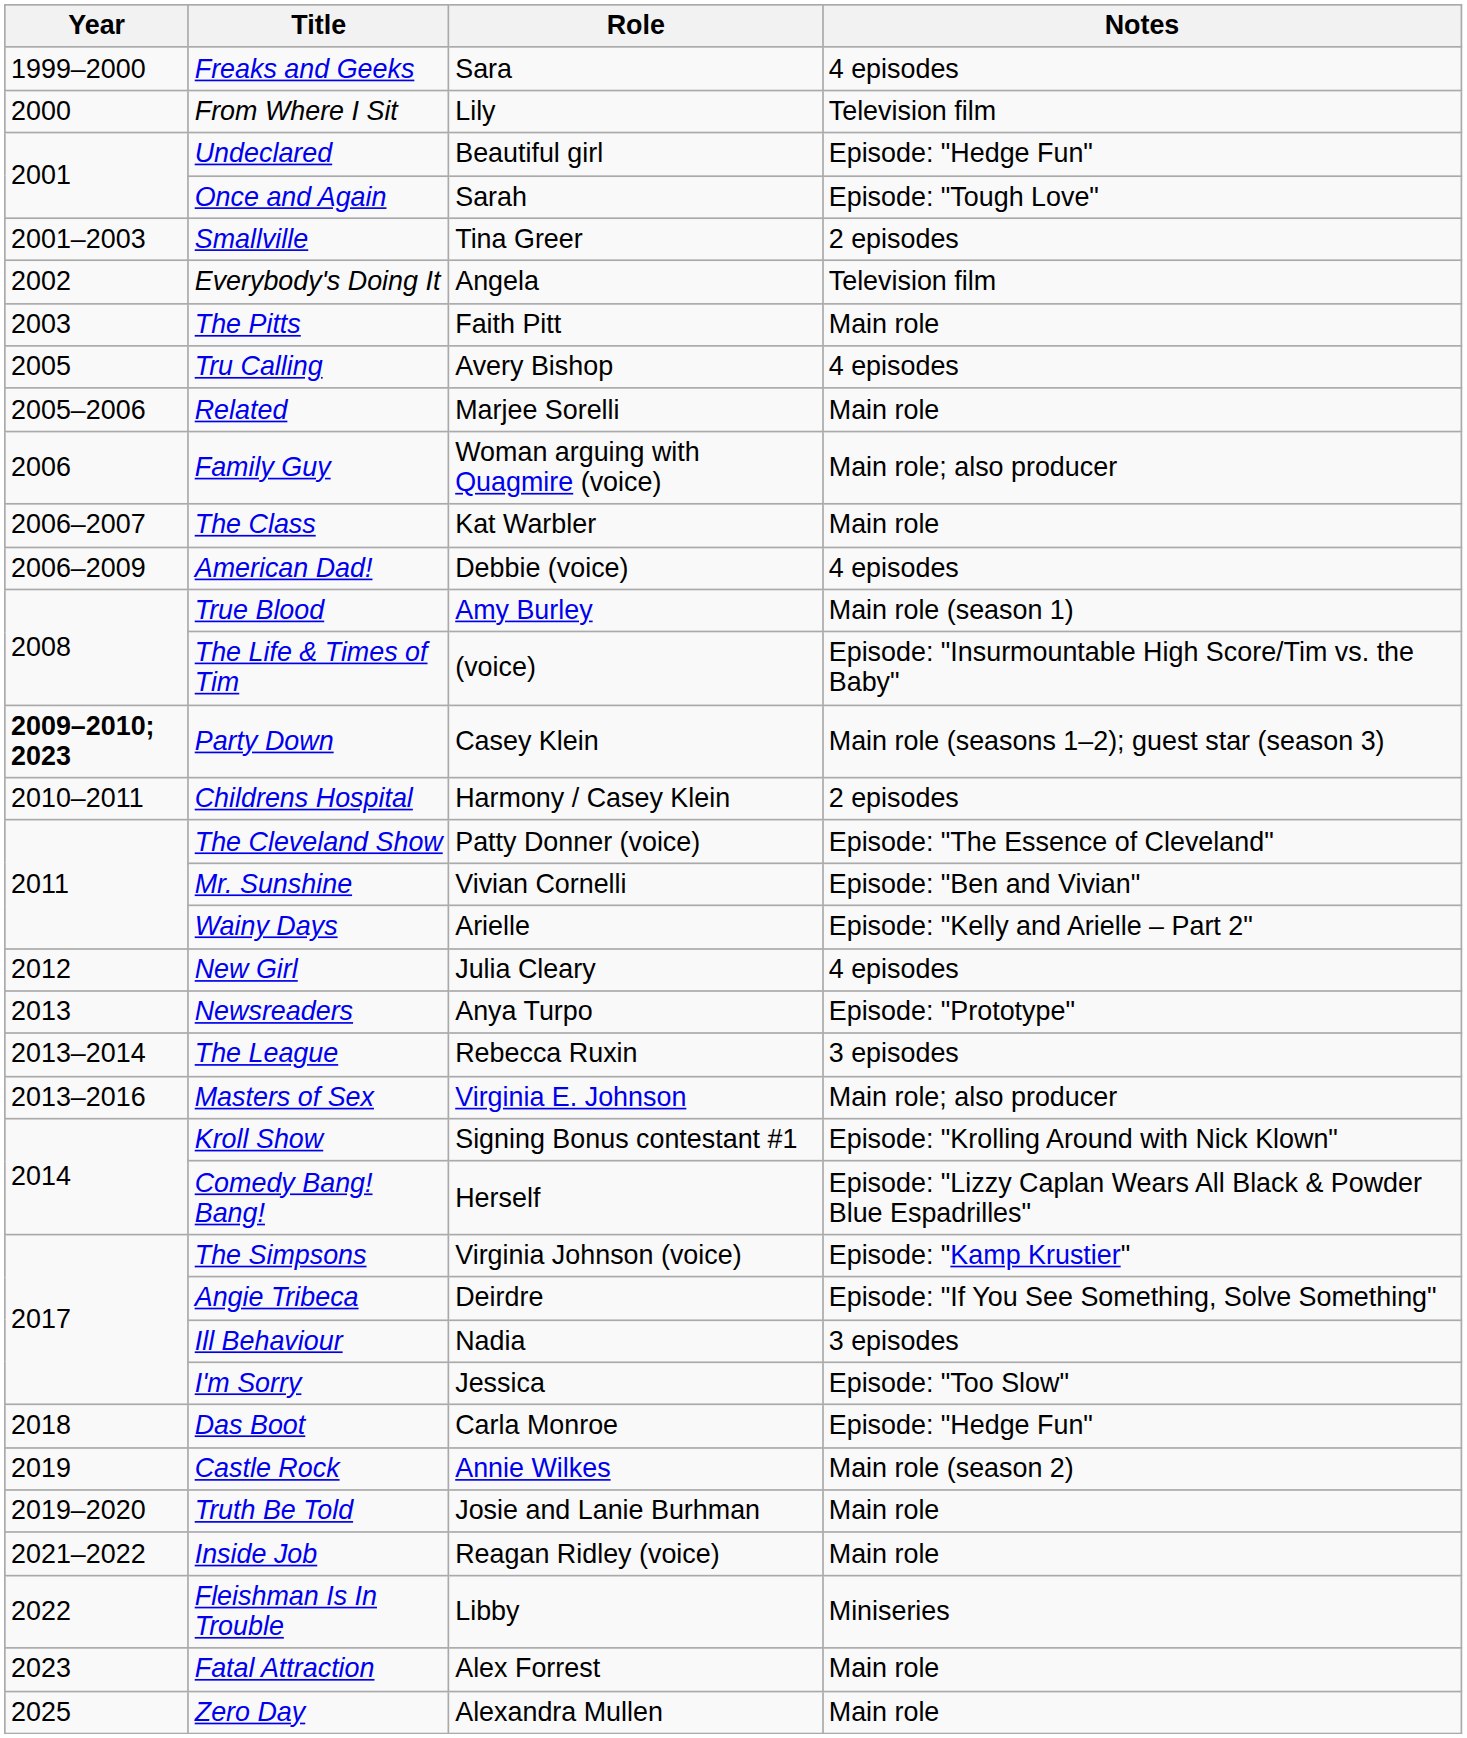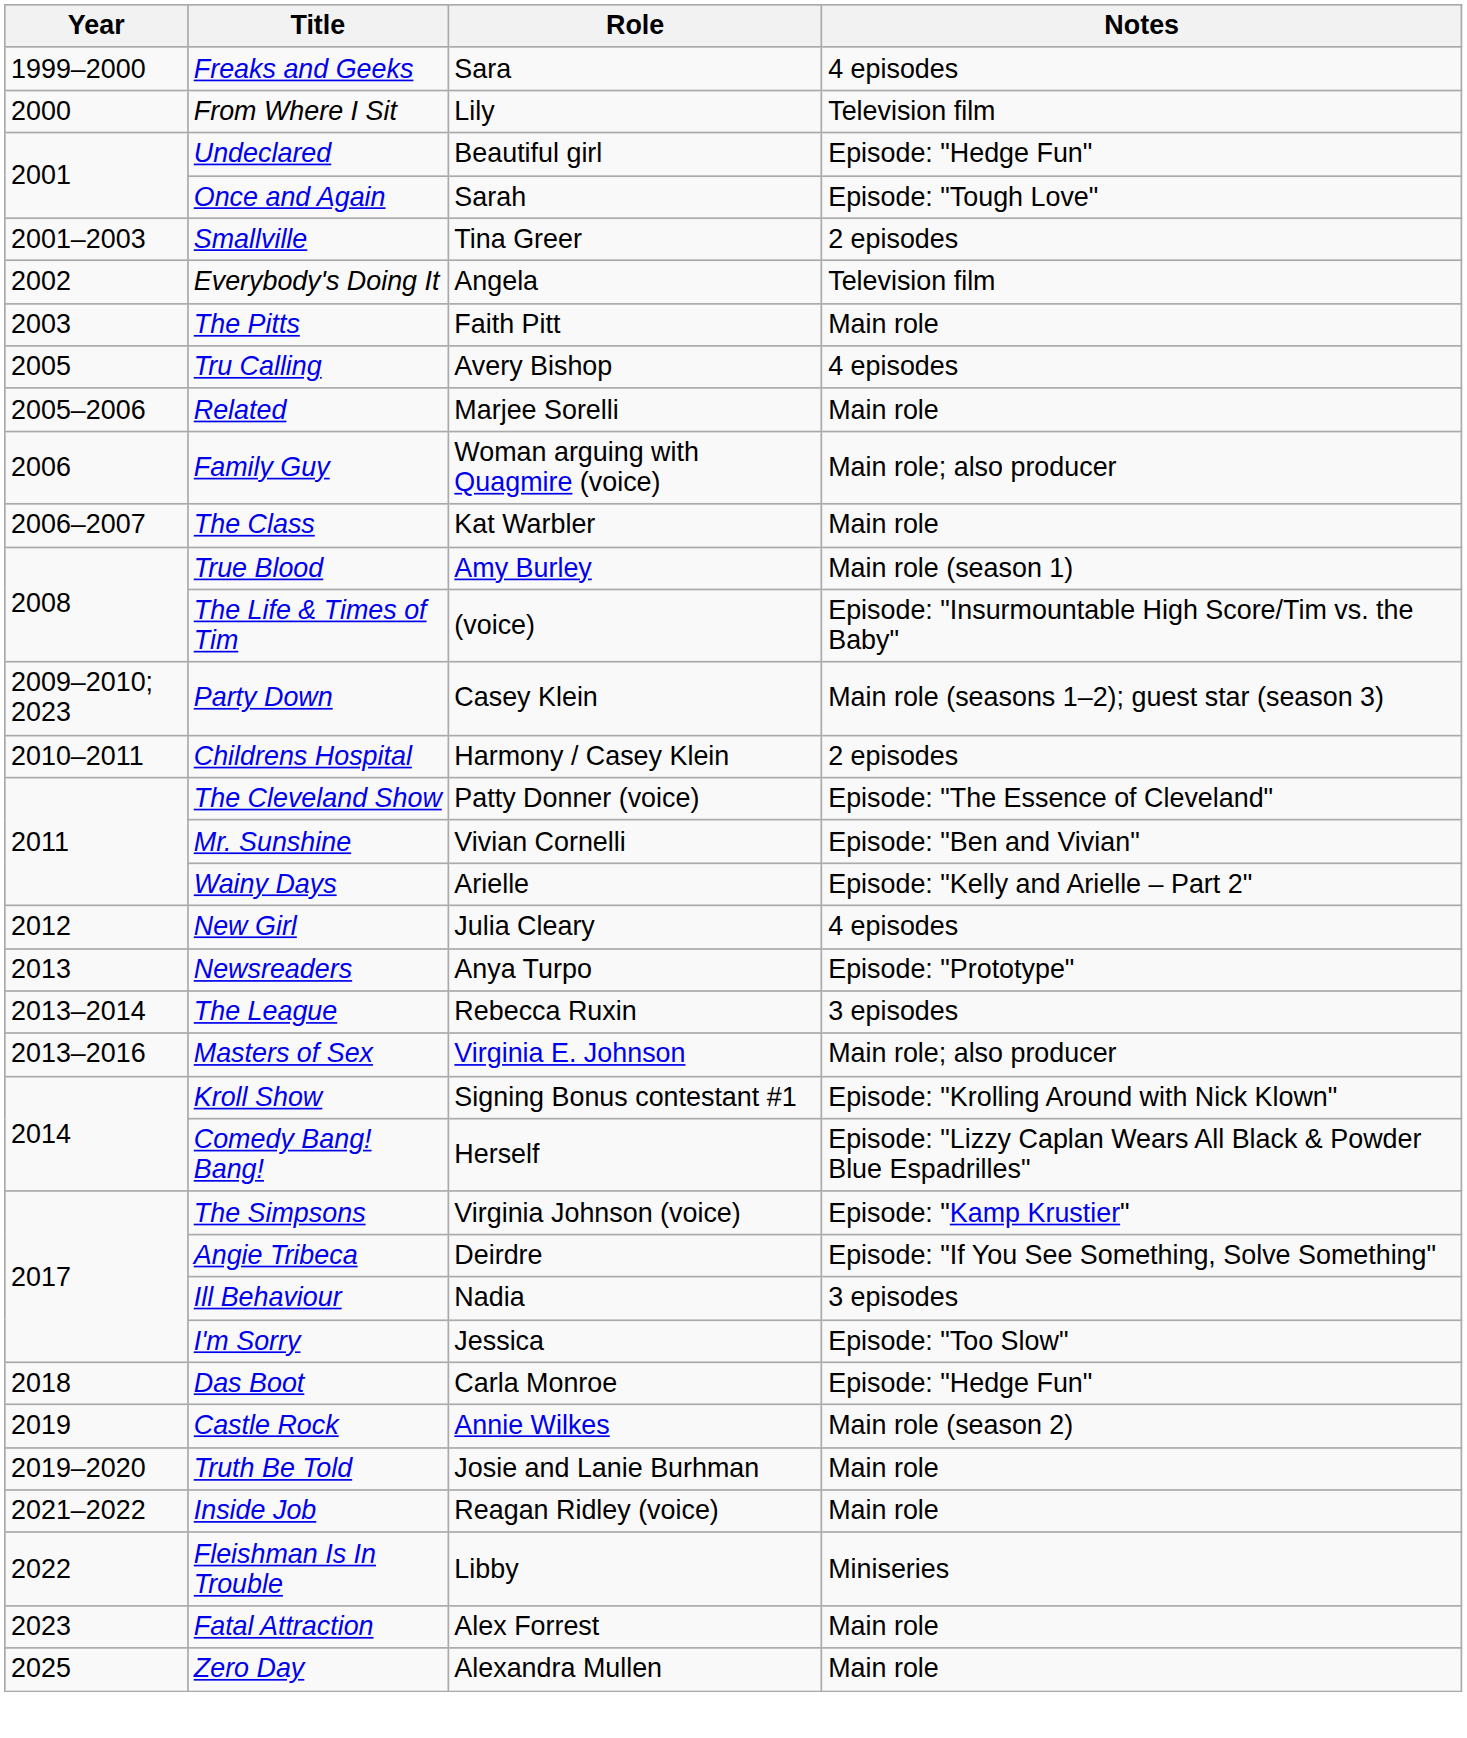 <table class="wikitable sortable">
 <tr>
 <th>Year</th>
 <th>Title</th>
 <th>Role</th>
 <th class="unsortable">Notes</th>
 </tr>
 <tr>
 <td>1999–2000</td>
 <td><em><a href='#'>Freaks and Geeks</a></em></td>
 <td>Sara</td>
 <td>4 episodes</td>
 </tr>
 <tr>
 <td>2000</td>
 <td><em>From Where I Sit</em></td>
 <td>Lily</td>
 <td>Television film</td>
 </tr>
 <tr>
 <td rowspan="2">2001</td>
 <td><em><a href='#'>Undeclared</a></em></td>
 <td>Beautiful girl</td>
 <td>Episode: "Hedge Fun"</td>
 </tr>
 <tr>
 <td><em><a href='#'>Once and Again</a></em></td>
 <td>Sarah</td>
 <td>Episode: "Tough Love"</td>
 </tr>
 <tr>
 <td>2001–2003</td>
 <td><em><a href='#'>Smallville</a></em></td>
 <td>Tina Greer</td>
 <td>2 episodes</td>
 </tr>
 <tr>
 <td>2002</td>
 <td><em>Everybody's Doing It</em></td>
 <td>Angela</td>
 <td>Television film</td>
 </tr>
 <tr>
 <td>2003</td>
 <td data-sort-value="Pitts, The"><em><a href='#'>The Pitts</a></em></td>
 <td>Faith Pitt</td>
 <td>Main role</td>
 </tr>
 <tr>
 <td>2005</td>
 <td><em><a href='#'>Tru Calling</a></em></td>
 <td>Avery Bishop</td>
 <td>4 episodes</td>
 </tr>
 <tr>
 <td>2005–2006</td>
 <td><em><a href='#'>Related</a></em></td>
 <td>Marjee Sorelli</td>
 <td>Main role</td>
 </tr>
 <tr>
 <td>2006</td>
 <td><em><a href='#'>Family Guy</a></em></td>
 <td>Woman arguing with <a href='#'>Quagmire</a> (voice)</td>
 <td>Main role; also producer</td>
 </tr>
 <tr>
 <td>2006–2007</td>
 <td data-sort-value="Class, The"><em><a href='#'>The Class</a></em></td>
 <td>Kat Warbler</td>
 <td>Main role</td>
 </tr>
 <tr>
-<td>2006–2009</td>
-<td><em><a href='#'>American Dad!</a></em></td>
-<td>Debbie (voice)</td>
-<td>4 episodes</td>
-</tr>
-<tr>
 <td rowspan="2">2008</td>
 <td><em><a href='#'>True Blood</a></em></td>
 <td><a href='#'>Amy Burley</a></td>
 <td>Main role (season 1)</td>
 </tr>
 <tr>
 <td data-sort-value="Life & Times of Tim, The"><em><a href='#'>The Life & Times of Tim</a></em></td>
 <td>(voice)</td>
 <td>Episode: "Insurmountable High Score/Tim vs. the Baby"</td>
 </tr>
 <tr>
-<td><strong>2009–2010; 2023</strong></td>
+<td>2009–2010; 2023</td>
 <td><em><a href='#'>Party Down</a></em></td>
 <td>Casey Klein</td>
 <td>Main role (seasons 1–2); guest star (season 3)</td>
 </tr>
 <tr>
 <td>2010–2011</td>
 <td><em><a href='#'>Childrens Hospital</a></em></td>
 <td>Harmony / Casey Klein</td>
 <td>2 episodes</td>
 </tr>
 <tr>
 <td rowspan="3">2011</td>
 <td data-sort-value="Cleveland Show, The"><em><a href='#'>The Cleveland Show</a></em></td>
 <td>Patty Donner (voice)</td>
 <td>Episode: "The Essence of Cleveland"</td>
 </tr>
 <tr>
 <td><em><a href='#'>Mr. Sunshine</a></em></td>
 <td>Vivian Cornelli</td>
 <td>Episode: "Ben and Vivian"</td>
 </tr>
 <tr>
 <td><em><a href='#'>Wainy Days</a></em></td>
 <td>Arielle</td>
 <td>Episode: "Kelly and Arielle – Part 2"</td>
 </tr>
 <tr>
 <td>2012</td>
 <td><em><a href='#'>New Girl</a></em></td>
 <td>Julia Cleary</td>
 <td>4 episodes</td>
 </tr>
 <tr>
 <td>2013</td>
 <td><em><a href='#'>Newsreaders</a></em></td>
 <td>Anya Turpo</td>
 <td>Episode: "Prototype"</td>
 </tr>
 <tr>
 <td>2013–2014</td>
 <td data-sort-value="League, The"><em><a href='#'>The League</a></em></td>
 <td>Rebecca Ruxin</td>
 <td>3 episodes</td>
 </tr>
 <tr>
 <td>2013–2016</td>
 <td><em><a href='#'>Masters of Sex</a></em></td>
 <td><a href='#'>Virginia E. Johnson</a></td>
 <td>Main role; also producer</td>
 </tr>
 <tr>
 <td rowspan="2">2014</td>
 <td><em><a href='#'>Kroll Show</a></em></td>
 <td>Signing Bonus contestant #1</td>
 <td>Episode: "Krolling Around with Nick Klown"</td>
 </tr>
 <tr>
 <td><em><a href='#'>Comedy Bang! Bang!</a></em></td>
 <td>Herself</td>
 <td>Episode: "Lizzy Caplan Wears All Black & Powder Blue Espadrilles"</td>
 </tr>
 <tr>
 <td rowspan="4">2017</td>
 <td data-sort-value="Simpsons, The"><em><a href='#'>The Simpsons</a></em></td>
 <td>Virginia Johnson (voice)</td>
 <td>Episode: "<a href='#'>Kamp Krustier</a>"</td>
 </tr>
 <tr>
 <td><em><a href='#'>Angie Tribeca</a></em></td>
 <td>Deirdre</td>
 <td>Episode: "If You See Something, Solve Something"</td>
 </tr>
 <tr>
 <td><em><a href='#'>Ill Behaviour</a></em></td>
 <td>Nadia</td>
 <td>3 episodes</td>
 </tr>
 <tr>
 <td><em><a href='#'>I'm Sorry</a></em></td>
 <td>Jessica</td>
 <td>Episode: "Too Slow"</td>
 </tr>
 <tr>
 <td>2018</td>
 <td><em><a href='#'>Das Boot</a></em></td>
 <td>Carla Monroe</td>
 <td>Episode: "Hedge Fun"</td>
 </tr>
 <tr>
 <td>2019</td>
 <td><em><a href='#'>Castle Rock</a></em></td>
 <td><a href='#'>Annie Wilkes</a></td>
 <td>Main role (season 2)</td>
 </tr>
 <tr>
 <td>2019–2020</td>
 <td><em><a href='#'>Truth Be Told</a></em></td>
 <td>Josie and Lanie Burhman</td>
 <td>Main role</td>
 </tr>
 <tr>
 <td>2021–2022</td>
 <td><em><a href='#'>Inside Job</a></em></td>
 <td>Reagan Ridley (voice)</td>
 <td>Main role</td>
 </tr>
 <tr>
 <td>2022</td>
 <td><em><a href='#'>Fleishman Is In Trouble</a></em></td>
 <td>Libby</td>
 <td>Miniseries</td>
 </tr>
 <tr>
 <td>2023</td>
 <td><em><a href='#'>Fatal Attraction</a></em></td>
 <td>Alex Forrest</td>
 <td>Main role</td>
 </tr>
 <tr>
 <td>2025</td>
 <td><em><a href='#'>Zero Day</a></em></td>
 <td>Alexandra Mullen</td>
 <td>Main role</td>
 </tr>
 </table>
